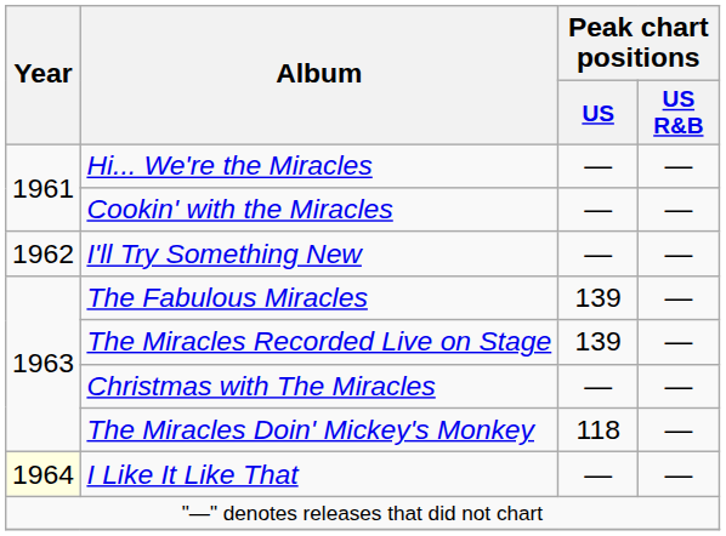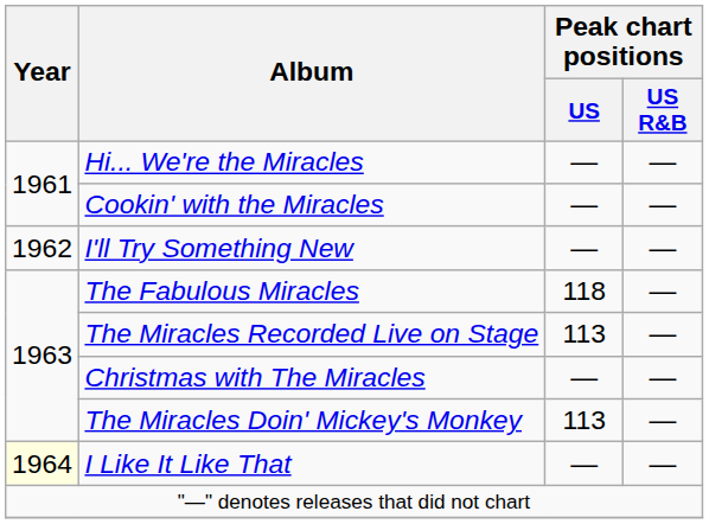 <table class="wikitable">
 <tr>
 <th rowspan="2">Year</th>
 <th rowspan="2">Album</th>
 <th colspan="2">Peak chart positions</th>
 </tr>
 <tr style="font-size:smaller;">
 <th width="40"><a href='#'>US</a><br></th>
 <th width="40"><a href='#'>US R&B</a><br></th>
 </tr>
 <tr>
 <td rowspan="2">1961</td>
 <td><em><a href='#'>Hi... We're the Miracles</a></em></td>
 <td align="center">—</td>
 <td align="center">—</td>
 </tr>
 <tr>
 <td><em><a href='#'>Cookin' with the Miracles</a></em></td>
 <td align="center">—</td>
 <td align="center">—</td>
 </tr>
 <tr>
 <td>1962</td>
 <td><em><a href='#'>I'll Try Something New</a></em></td>
 <td align="center">—</td>
 <td align="center">—</td>
 </tr>
 <tr>
 <td rowspan="4">1963</td>
 <td><em><a href='#'>The Fabulous Miracles</a></em></td>
-<td align="center">139</td>
+<td align="center">118</td>
 <td align="center">—</td>
 </tr>
 <tr>
 <td><em><a href='#'>The Miracles Recorded Live on Stage</a></em></td>
-<td align="center">139</td>
+<td align="center">113</td>
 <td align="center">—</td>
 </tr>
 <tr>
 <td><em><a href='#'>Christmas with The Miracles</a></em></td>
 <td align="center">—</td>
 <td align="center">—</td>
 </tr>
 <tr>
 <td><em><a href='#'>The Miracles Doin' Mickey's Monkey</a></em></td>
-<td align="center">118</td>
+<td align="center">113</td>
 <td align="center">—</td>
 </tr>
 <tr>
 <td style="background: lightyellow;">1964</td>
 <td><em><a href='#'>I Like It Like That</a></em></td>
 <td align="center">—</td>
 <td align="center">—</td>
 </tr>
 <tr>
 <td align="center" colspan="4" style="font-size:9pt">"—" denotes releases that did not chart</td>
 </tr>
 <tr>
 </tr>
 </table>
